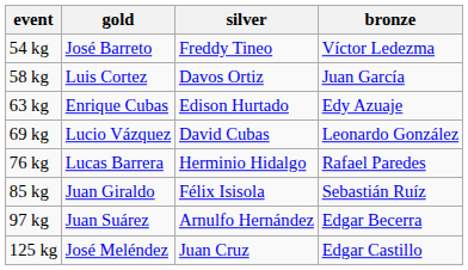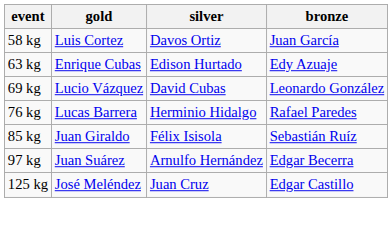 <table class="wikitable" style="font-size: 95%">
 <tr>
 <th>event</th>
 <th>gold</th>
 <th>silver</th>
 <th>bronze</th>
-</tr>
-<tr>
-<td>54 kg</td>
-<td> <a href='#'>José Barreto</a></td>
-<td> <a href='#'>Freddy Tineo</a></td>
-<td> <a href='#'>Víctor Ledezma</a></td>
 </tr>
 <tr>
 <td>58 kg</td>
 <td> <a href='#'>Luis Cortez</a></td>
 <td> <a href='#'>Davos Ortiz</a></td>
 <td> <a href='#'>Juan García</a></td>
 </tr>
 <tr>
 <td>63 kg</td>
 <td> <a href='#'>Enrique Cubas</a></td>
 <td> <a href='#'>Edison Hurtado</a></td>
 <td> <a href='#'>Edy Azuaje</a></td>
 </tr>
 <tr>
 <td>69 kg</td>
 <td> <a href='#'>Lucio Vázquez</a></td>
 <td> <a href='#'>David Cubas</a></td>
 <td> <a href='#'>Leonardo González</a></td>
 </tr>
 <tr>
 <td>76 kg</td>
 <td> <a href='#'>Lucas Barrera</a></td>
 <td> <a href='#'>Herminio Hidalgo</a></td>
 <td> <a href='#'>Rafael Paredes</a></td>
 </tr>
 <tr>
 <td>85 kg</td>
 <td> <a href='#'>Juan Giraldo</a></td>
 <td> <a href='#'>Félix Isisola</a></td>
 <td> <a href='#'>Sebastián Ruíz</a></td>
 </tr>
 <tr>
 <td>97 kg</td>
 <td> <a href='#'>Juan Suárez</a></td>
 <td> <a href='#'>Arnulfo Hernández</a></td>
 <td> <a href='#'>Edgar Becerra</a></td>
 </tr>
 <tr>
 <td>125 kg</td>
 <td> <a href='#'>José Meléndez</a></td>
 <td><a href='#'>Juan Cruz</a></td>
 <td> <a href='#'>Edgar Castillo</a></td>
 </tr>
 </table>
